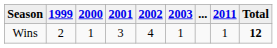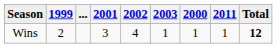 <table class=wikitable>
 <tr bgcolor=EEEEEE>
 <td><strong>Season</strong></td>
 <th><a href='#'>1999</a></th>
-<th><a href='#'>2000</a></th>
+<th>...</th>
 <th><a href='#'>2001</a></th>
 <th><a href='#'>2002</a></th>
 <th><a href='#'>2003</a></th>
-<th>...</th>
+<th><a href='#'>2000</a></th>
 <th><a href='#'>2011</a></th>
 <td><strong>Total</strong></td>
 </tr>
 <tr align=center>
 <td>Wins</td>
 <td>2</td>
-<td>1</td>
+<td></td>
 <td>3</td>
 <td>4</td>
 <td>1</td>
-<td></td>
+<td>1</td>
 <td>1</td>
 <td><strong>12</strong></td>
 </tr>
 </table>
